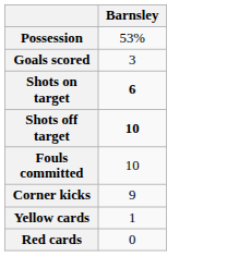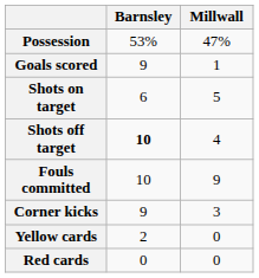 <table class="wikitable plainrowheaders" style="text-align: center">
 <tr>
 <th scope="col" width=100></th>
 <th scope="col" width=70>Barnsley</th>
+<th scope="col" width=70>Millwall</th>
 </tr>
 <tr>
 <th scope="row">Possession</th>
 <td>53%</td>
+<td>47%</td>
 </tr>
 <tr>
 <th scope="row">Goals scored</th>
-<td>3</td>
+<td>9</td>
+<td>1</td>
 </tr>
 <tr>
 <th scope="row">Shots on target</th>
-<td><strong>6</strong></td>
+<td>6</td>
+<td>5</td>
 </tr>
 <tr>
 <th scope="row">Shots off target</th>
 <td><strong>10</strong></td>
+<td>4</td>
 </tr>
 <tr>
 <th scope="row">Fouls committed</th>
 <td>10</td>
+<td>9</td>
 </tr>
 <tr>
 <th scope="row">Corner kicks</th>
 <td>9</td>
+<td>3</td>
 </tr>
 <tr>
 <th scope="row">Yellow cards</th>
-<td>1</td>
+<td>2</td>
+<td>0</td>
 </tr>
 <tr>
 <th scope="row">Red cards</th>
 <td>0</td>
+<td>0</td>
 </tr>
 </table>
